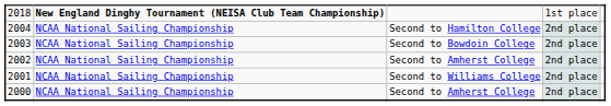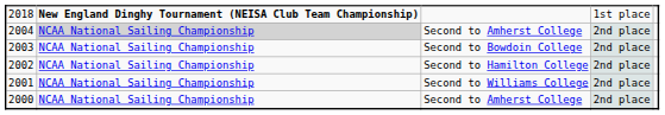 <table class="wikitable sortable" style="margin:0.5em 1em 0.5em 0; border:2px #000000 solid; border-collapse:collapse;" style="text-align:center">
 <tr>
 </tr>
 <tr>
 <td>2018</td>
 <td><strong>New England Dinghy Tournament (NEISA Club Team Championship)</strong></td>
 <td></td>
 <td>1st place</td>
 <td></td>
 </tr>
 <tr>
 <td>2004</td>
-<td><a href='#'>NCAA National Sailing Championship</a></td>
-<td>Second to <a href='#'>Hamilton College</a></td>
+<td style="background: lightgrey;"><a href='#'>NCAA National Sailing Championship</a></td>
+<td>Second to <a href='#'>Amherst College</a></td>
 <td align="center" bgcolor="#DCE5E5">2nd place</td>
 <td></td>
 </tr>
 <tr>
 <td>2003</td>
 <td><a href='#'>NCAA National Sailing Championship</a></td>
 <td>Second to <a href='#'>Bowdoin College</a></td>
 <td align="center" bgcolor="#DCE5E5">2nd place</td>
 <td></td>
 </tr>
 <tr>
 <td>2002</td>
 <td><a href='#'>NCAA National Sailing Championship</a></td>
-<td>Second to <a href='#'>Amherst College</a></td>
+<td>Second to <a href='#'>Hamilton College</a></td>
 <td align="center" bgcolor="#DCE5E5">2nd place</td>
 <td></td>
 </tr>
 <tr>
 <td>2001</td>
 <td><a href='#'>NCAA National Sailing Championship</a></td>
 <td>Second to <a href='#'>Williams College</a></td>
 <td align="center" bgcolor="#DCE5E5">2nd place</td>
 <td></td>
 </tr>
 <tr>
 <td>2000</td>
 <td><a href='#'>NCAA National Sailing Championship</a></td>
 <td>Second to <a href='#'>Amherst College</a></td>
 <td align="center" bgcolor="#DCE5E5">2nd place</td>
 <td></td>
 </tr>
 </table>
